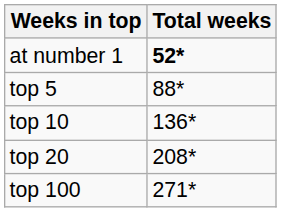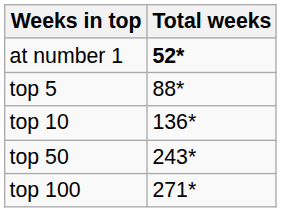 <table class="sortable wikitable">
 <tr>
 <th width=100>Weeks in top</th>
 <th>Total weeks</th>
 </tr>
 <tr>
 <td>at number 1</td>
 <td><strong>52*</strong></td>
 </tr>
 <tr>
 <td>top 5</td>
 <td>88*</td>
 </tr>
 <tr>
 <td>top 10</td>
 <td>136*</td>
 </tr>
 <tr>
-<td>top 20</td>
-<td>208*</td>
+<td>top 50</td>
+<td>243*</td>
 </tr>
 <tr>
 <td>top 100</td>
 <td>271*</td>
 </tr>
 </table>
